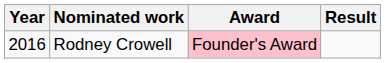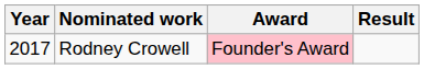 <table class="wikitable sortable">
 <tr>
 <th>Year</th>
 <th>Nominated work</th>
 <th>Award</th>
 <th>Result</th>
 </tr>
 <tr>
-<td>2016</td>
+<td>2017</td>
 <td>Rodney Crowell</td>
 <td style="background: pink;">Founder's Award</td>
 <td></td>
 </tr>
 </table>
